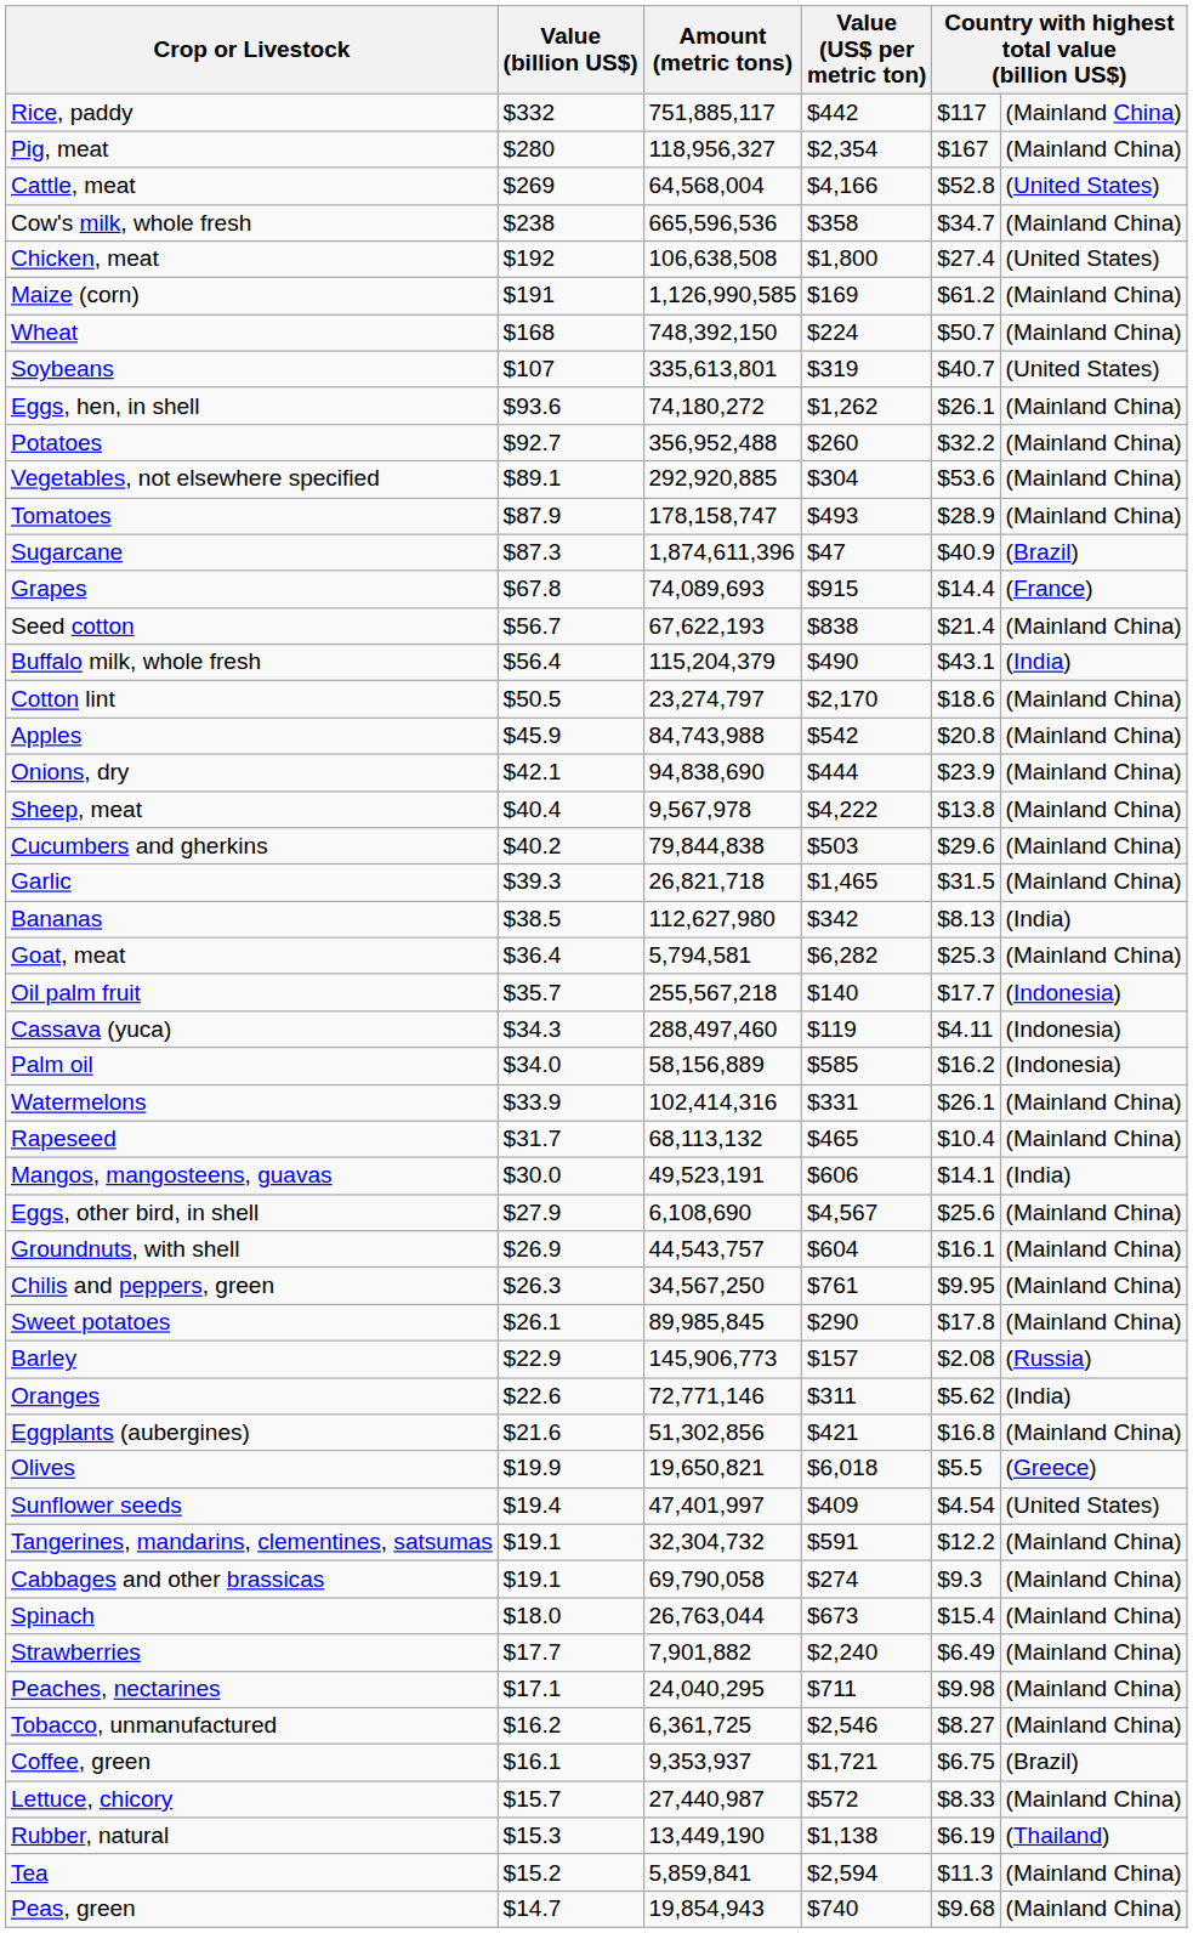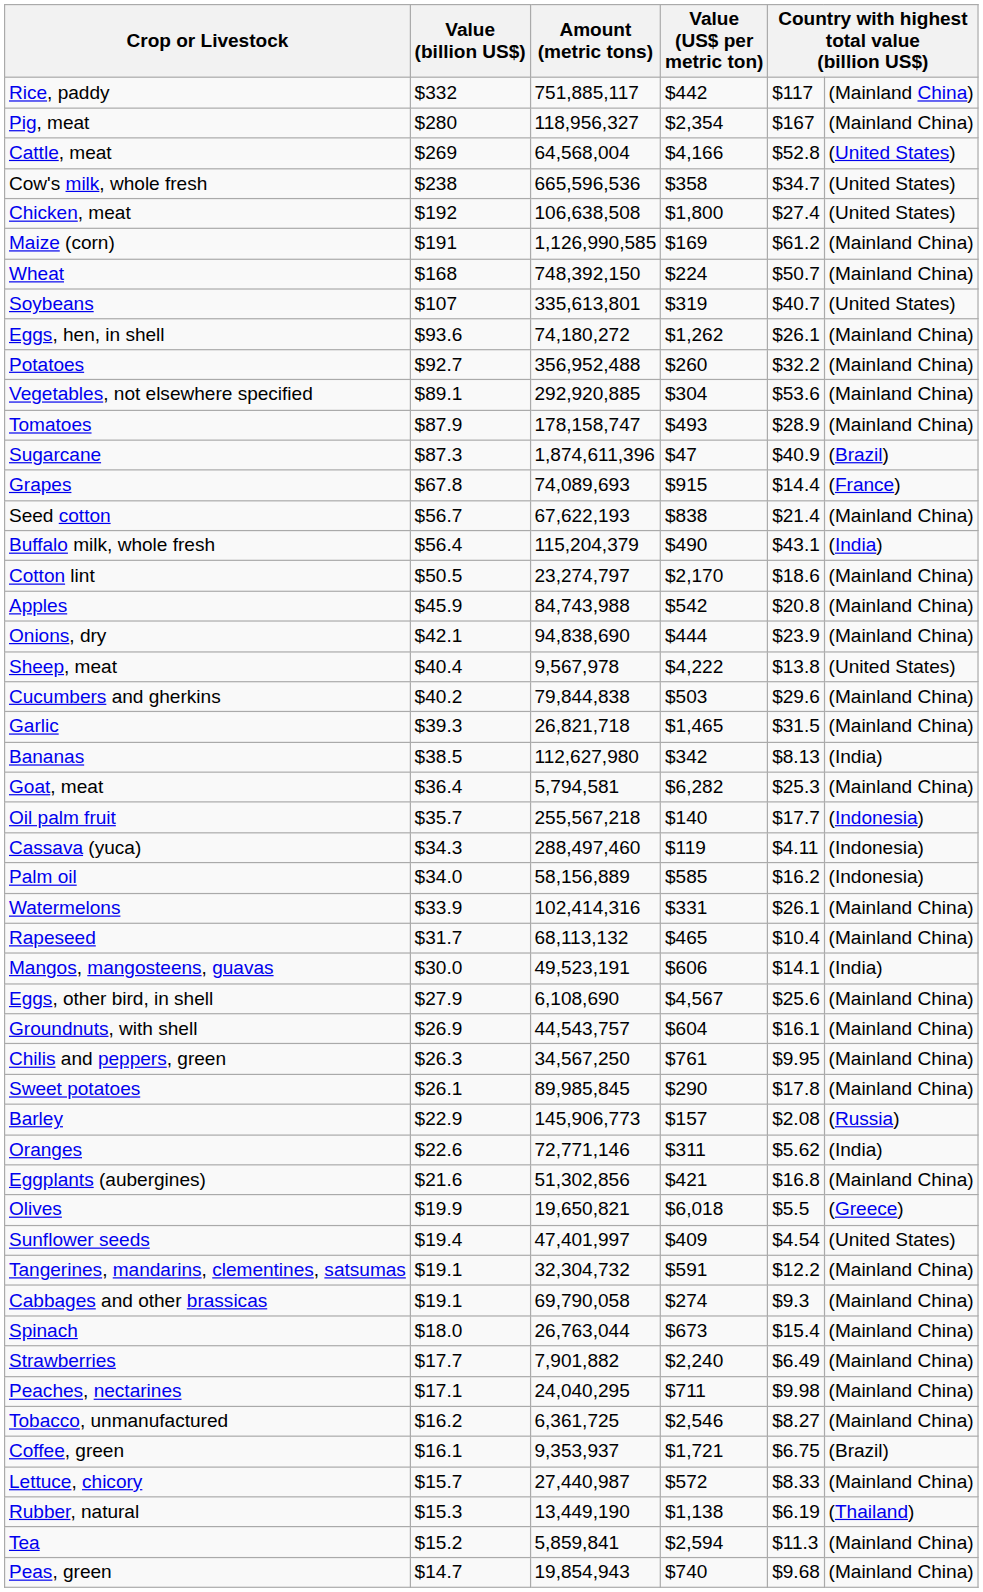 <table class="wikitable sortable col2right col3right col4right">
 <tr>
 <th>Crop or Livestock</th>
 <th>Value<br>(billion US$)</th>
 <th data-sort-type="number">Amount<br>(metric tons)</th>
 <th>Value<br>(US$ per<br>metric ton)</th>
 <th colspan=2>Country with highest<br>total value<br>(billion US$)</th>
 </tr>
 <tr>
 <td><a href='#'>Rice</a>, paddy</td>
 <td>$332</td>
 <td>751,885,117</td>
 <td>$442</td>
 <td>$117</td>
 <td>(Mainland <a href='#'>China</a>)</td>
 </tr>
 <tr>
 <td><a href='#'>Pig</a>, meat</td>
 <td>$280</td>
 <td>118,956,327</td>
 <td>$2,354</td>
 <td>$167</td>
 <td>(Mainland China)</td>
 </tr>
 <tr>
 <td><a href='#'>Cattle</a>, meat</td>
 <td>$269</td>
 <td>64,568,004</td>
 <td>$4,166</td>
 <td>$52.8</td>
 <td>(<a href='#'>United States</a>)</td>
 </tr>
 <tr>
 <td>Cow's <a href='#'>milk</a>, whole fresh</td>
 <td>$238</td>
 <td>665,596,536</td>
 <td>$358</td>
 <td>$34.7</td>
-<td>(Mainland China)</td>
+<td>(United States)</td>
 </tr>
 <tr>
 <td><a href='#'>Chicken</a>, meat</td>
 <td>$192</td>
 <td>106,638,508</td>
 <td>$1,800</td>
 <td>$27.4</td>
 <td>(United States)</td>
 </tr>
 <tr>
 <td><a href='#'>Maize</a> (corn)</td>
 <td>$191</td>
 <td>1,126,990,585</td>
 <td>$169</td>
 <td>$61.2</td>
 <td>(Mainland China)</td>
 </tr>
 <tr>
 <td><a href='#'>Wheat</a></td>
 <td>$168</td>
 <td>748,392,150</td>
 <td>$224</td>
 <td>$50.7</td>
 <td>(Mainland China)</td>
 </tr>
 <tr>
 <td><a href='#'>Soybeans</a></td>
 <td>$107</td>
 <td>335,613,801</td>
 <td>$319</td>
 <td>$40.7</td>
 <td>(United States)</td>
 </tr>
 <tr>
 <td><a href='#'>Eggs</a>, hen, in shell</td>
 <td>$93.6</td>
 <td>74,180,272</td>
 <td>$1,262</td>
 <td>$26.1</td>
 <td>(Mainland China)</td>
 </tr>
 <tr>
 <td><a href='#'>Potatoes</a></td>
 <td>$92.7</td>
 <td>356,952,488</td>
 <td>$260</td>
 <td>$32.2</td>
 <td>(Mainland China)</td>
 </tr>
 <tr>
 <td><a href='#'>Vegetables</a>, not elsewhere specified</td>
 <td>$89.1</td>
 <td>292,920,885</td>
 <td>$304</td>
 <td>$53.6</td>
 <td>(Mainland China)</td>
 </tr>
 <tr>
 <td><a href='#'>Tomatoes</a></td>
 <td>$87.9</td>
 <td>178,158,747</td>
 <td>$493</td>
 <td>$28.9</td>
 <td>(Mainland China)</td>
 </tr>
 <tr>
 <td><a href='#'>Sugarcane</a></td>
 <td>$87.3</td>
 <td>1,874,611,396</td>
 <td>$47</td>
 <td>$40.9</td>
 <td>(<a href='#'>Brazil</a>)</td>
 </tr>
 <tr>
 <td><a href='#'>Grapes</a></td>
 <td>$67.8</td>
 <td>74,089,693</td>
 <td>$915</td>
 <td>$14.4</td>
 <td>(<a href='#'>France</a>)</td>
 </tr>
 <tr>
 <td>Seed <a href='#'>cotton</a></td>
 <td>$56.7</td>
 <td>67,622,193</td>
 <td>$838</td>
 <td>$21.4</td>
 <td>(Mainland China)</td>
 </tr>
 <tr>
 <td><a href='#'>Buffalo</a> milk, whole fresh</td>
 <td>$56.4</td>
 <td>115,204,379</td>
 <td>$490</td>
 <td>$43.1</td>
 <td>(<a href='#'>India</a>)</td>
 </tr>
 <tr>
 <td><a href='#'>Cotton</a> lint</td>
 <td>$50.5</td>
 <td>23,274,797</td>
 <td>$2,170</td>
 <td>$18.6</td>
 <td>(Mainland China)</td>
 </tr>
 <tr>
 <td><a href='#'>Apples</a></td>
 <td>$45.9</td>
 <td>84,743,988</td>
 <td>$542</td>
 <td>$20.8</td>
 <td>(Mainland China)</td>
 </tr>
 <tr>
 <td><a href='#'>Onions</a>, dry</td>
 <td>$42.1</td>
 <td>94,838,690</td>
 <td>$444</td>
 <td>$23.9</td>
 <td>(Mainland China)</td>
 </tr>
 <tr>
 <td><a href='#'>Sheep</a>, meat</td>
 <td>$40.4</td>
 <td>9,567,978</td>
 <td>$4,222</td>
 <td>$13.8</td>
-<td>(Mainland China)</td>
+<td>(United States)</td>
 </tr>
 <tr>
 <td><a href='#'>Cucumbers</a> and gherkins</td>
 <td>$40.2</td>
 <td>79,844,838</td>
 <td>$503</td>
 <td>$29.6</td>
 <td>(Mainland China)</td>
 </tr>
 <tr>
 <td><a href='#'>Garlic</a></td>
 <td>$39.3</td>
 <td>26,821,718</td>
 <td>$1,465</td>
 <td>$31.5</td>
 <td>(Mainland China)</td>
 </tr>
 <tr>
 <td><a href='#'>Bananas</a></td>
 <td>$38.5</td>
 <td>112,627,980</td>
 <td>$342</td>
 <td>$8.13</td>
 <td>(India)</td>
 </tr>
 <tr>
 <td><a href='#'>Goat</a>, meat</td>
 <td>$36.4</td>
 <td>5,794,581</td>
 <td>$6,282</td>
 <td>$25.3</td>
 <td>(Mainland China)</td>
 </tr>
 <tr>
 <td><a href='#'>Oil palm fruit</a></td>
 <td>$35.7</td>
 <td>255,567,218</td>
 <td>$140</td>
 <td>$17.7</td>
 <td>(<a href='#'>Indonesia</a>)</td>
 </tr>
 <tr>
 <td><a href='#'>Cassava</a> (yuca)</td>
 <td>$34.3</td>
 <td>288,497,460</td>
 <td>$119</td>
 <td>$4.11</td>
 <td>(Indonesia)</td>
 </tr>
 <tr>
 <td><a href='#'>Palm oil</a></td>
 <td>$34.0</td>
 <td>58,156,889</td>
 <td>$585</td>
 <td>$16.2</td>
 <td>(Indonesia)</td>
 </tr>
 <tr>
 <td><a href='#'>Watermelons</a></td>
 <td>$33.9</td>
 <td>102,414,316</td>
 <td>$331</td>
 <td>$26.1</td>
 <td>(Mainland China)</td>
 </tr>
 <tr>
 <td><a href='#'>Rapeseed</a></td>
 <td>$31.7</td>
 <td>68,113,132</td>
 <td>$465</td>
 <td>$10.4</td>
 <td>(Mainland China)</td>
 </tr>
 <tr>
 <td><a href='#'>Mangos</a>, <a href='#'>mangosteens</a>, <a href='#'>guavas</a></td>
 <td>$30.0</td>
 <td>49,523,191</td>
 <td>$606</td>
 <td>$14.1</td>
 <td>(India)</td>
 </tr>
 <tr>
 <td><a href='#'>Eggs</a>, other bird, in shell</td>
 <td>$27.9</td>
 <td>6,108,690</td>
 <td>$4,567</td>
 <td>$25.6</td>
 <td>(Mainland China)</td>
 </tr>
 <tr>
 <td><a href='#'>Groundnuts</a>, with shell</td>
 <td>$26.9</td>
 <td>44,543,757</td>
 <td>$604</td>
 <td>$16.1</td>
 <td>(Mainland China)</td>
 </tr>
 <tr>
 <td><a href='#'>Chilis</a> and <a href='#'>peppers</a>, green</td>
 <td>$26.3</td>
 <td>34,567,250</td>
 <td>$761</td>
 <td>$9.95</td>
 <td>(Mainland China)</td>
 </tr>
 <tr>
 <td><a href='#'>Sweet potatoes</a></td>
 <td>$26.1</td>
 <td>89,985,845</td>
 <td>$290</td>
 <td>$17.8</td>
 <td>(Mainland China)</td>
 </tr>
 <tr>
 <td><a href='#'>Barley</a></td>
 <td>$22.9</td>
 <td>145,906,773</td>
 <td>$157</td>
 <td>$2.08</td>
 <td>(<a href='#'>Russia</a>)</td>
 </tr>
 <tr>
 <td><a href='#'>Oranges</a></td>
 <td>$22.6</td>
 <td>72,771,146</td>
 <td>$311</td>
 <td>$5.62</td>
 <td>(India)</td>
 </tr>
 <tr>
 <td><a href='#'>Eggplants</a> (aubergines)</td>
 <td>$21.6</td>
 <td>51,302,856</td>
 <td>$421</td>
 <td>$16.8</td>
 <td>(Mainland China)</td>
 </tr>
 <tr>
 <td><a href='#'>Olives</a></td>
 <td>$19.9</td>
 <td>19,650,821</td>
 <td>$6,018</td>
 <td>$5.5</td>
 <td>(<a href='#'>Greece</a>)</td>
 </tr>
 <tr>
 <td><a href='#'>Sunflower seeds</a></td>
 <td>$19.4</td>
 <td>47,401,997</td>
 <td>$409</td>
 <td>$4.54</td>
 <td>(United States)</td>
 </tr>
 <tr>
 <td><a href='#'>Tangerines</a>, <a href='#'>mandarins</a>, <a href='#'>clementines</a>, <a href='#'>satsumas</a></td>
 <td>$19.1</td>
 <td>32,304,732</td>
 <td>$591</td>
 <td>$12.2</td>
 <td>(Mainland China)</td>
 </tr>
 <tr>
 <td><a href='#'>Cabbages</a> and other <a href='#'>brassicas</a></td>
 <td>$19.1</td>
 <td>69,790,058</td>
 <td>$274</td>
 <td>$9.3</td>
 <td>(Mainland China)</td>
 </tr>
 <tr>
 <td><a href='#'>Spinach</a></td>
 <td>$18.0</td>
 <td>26,763,044</td>
 <td>$673</td>
 <td>$15.4</td>
 <td>(Mainland China)</td>
 </tr>
 <tr>
 <td><a href='#'>Strawberries</a></td>
 <td>$17.7</td>
 <td>7,901,882</td>
 <td>$2,240</td>
 <td>$6.49</td>
 <td>(Mainland China)</td>
 </tr>
 <tr>
 <td><a href='#'>Peaches</a>, <a href='#'>nectarines</a></td>
 <td>$17.1</td>
 <td>24,040,295</td>
 <td>$711</td>
 <td>$9.98</td>
 <td>(Mainland China)</td>
 </tr>
 <tr>
 <td><a href='#'>Tobacco</a>, unmanufactured</td>
 <td>$16.2</td>
 <td>6,361,725</td>
 <td>$2,546</td>
 <td>$8.27</td>
 <td>(Mainland China)</td>
 </tr>
 <tr>
 <td><a href='#'>Coffee</a>, green</td>
 <td>$16.1</td>
 <td>9,353,937</td>
 <td>$1,721</td>
 <td>$6.75</td>
 <td>(Brazil)</td>
 </tr>
 <tr>
 <td><a href='#'>Lettuce</a>, <a href='#'>chicory</a></td>
 <td>$15.7</td>
 <td>27,440,987</td>
 <td>$572</td>
 <td>$8.33</td>
 <td>(Mainland China)</td>
 </tr>
 <tr>
 <td><a href='#'>Rubber</a>, natural</td>
 <td>$15.3</td>
 <td>13,449,190</td>
 <td>$1,138</td>
 <td>$6.19</td>
 <td>(<a href='#'>Thailand</a>)</td>
 </tr>
 <tr>
 <td><a href='#'>Tea</a></td>
 <td>$15.2</td>
 <td>5,859,841</td>
 <td>$2,594</td>
 <td>$11.3</td>
 <td>(Mainland China)</td>
 </tr>
 <tr>
 <td><a href='#'>Peas</a>, green</td>
 <td>$14.7</td>
 <td>19,854,943</td>
 <td>$740</td>
 <td>$9.68</td>
 <td>(Mainland China)</td>
 </tr>
 </table>
